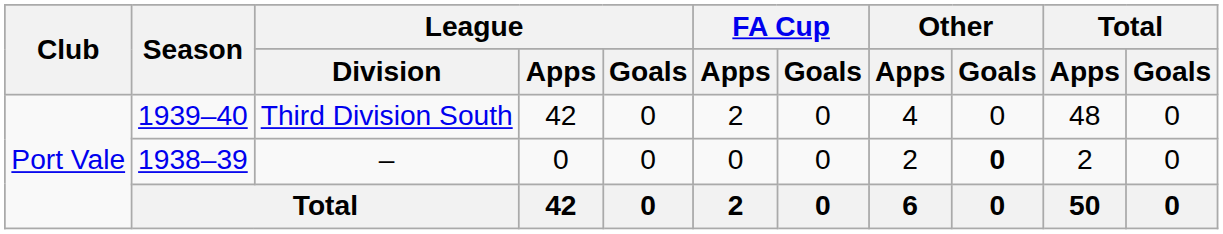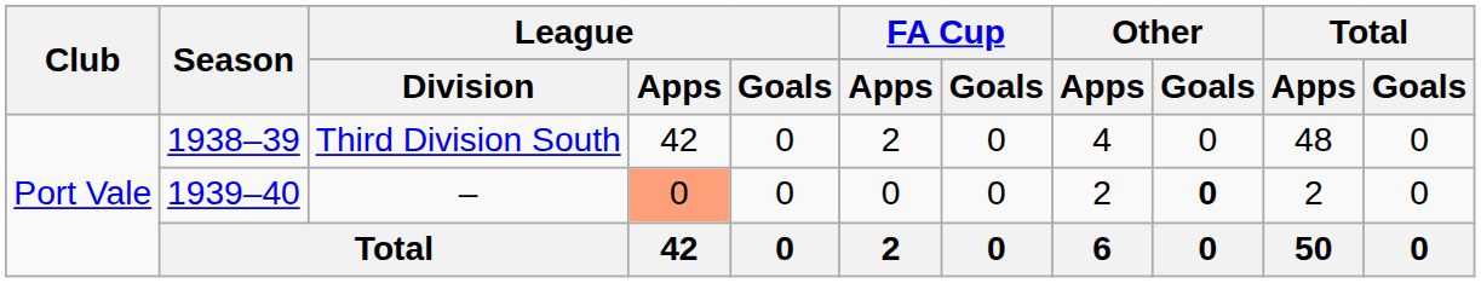 <table class="wikitable" style="text-align:center">
 <tr>
 <th rowspan="2">Club</th>
 <th rowspan="2">Season</th>
 <th colspan="3">League</th>
 <th colspan="2"><a href='#'>FA Cup</a></th>
 <th colspan="2">Other</th>
 <th colspan="2">Total</th>
 </tr>
 <tr>
 <th>Division</th>
 <th>Apps</th>
 <th>Goals</th>
 <th>Apps</th>
 <th>Goals</th>
 <th>Apps</th>
 <th>Goals</th>
 <th>Apps</th>
 <th>Goals</th>
 </tr>
 <tr>
 <td rowspan="3"><a href='#'>Port Vale</a></td>
-<td><a href='#'>1939–40</a></td>
+<td><a href='#'>1938–39</a></td>
 <td><a href='#'>Third Division South</a></td>
 <td>42</td>
 <td>0</td>
 <td>2</td>
 <td>0</td>
 <td>4</td>
 <td>0</td>
 <td>48</td>
 <td>0</td>
 </tr>
 <tr>
-<td><a href='#'>1938–39</a></td>
+<td><a href='#'>1939–40</a></td>
 <td>–</td>
-<td>0</td>
+<td style="background: lightsalmon;">0</td>
 <td>0</td>
 <td>0</td>
 <td>0</td>
 <td>2</td>
 <td><strong>0</strong></td>
 <td>2</td>
 <td>0</td>
 </tr>
 <tr>
 <th colspan="2">Total</th>
 <th>42</th>
 <th>0</th>
 <th>2</th>
 <th>0</th>
 <th>6</th>
 <th>0</th>
 <th>50</th>
 <th>0</th>
 </tr>
 </table>
